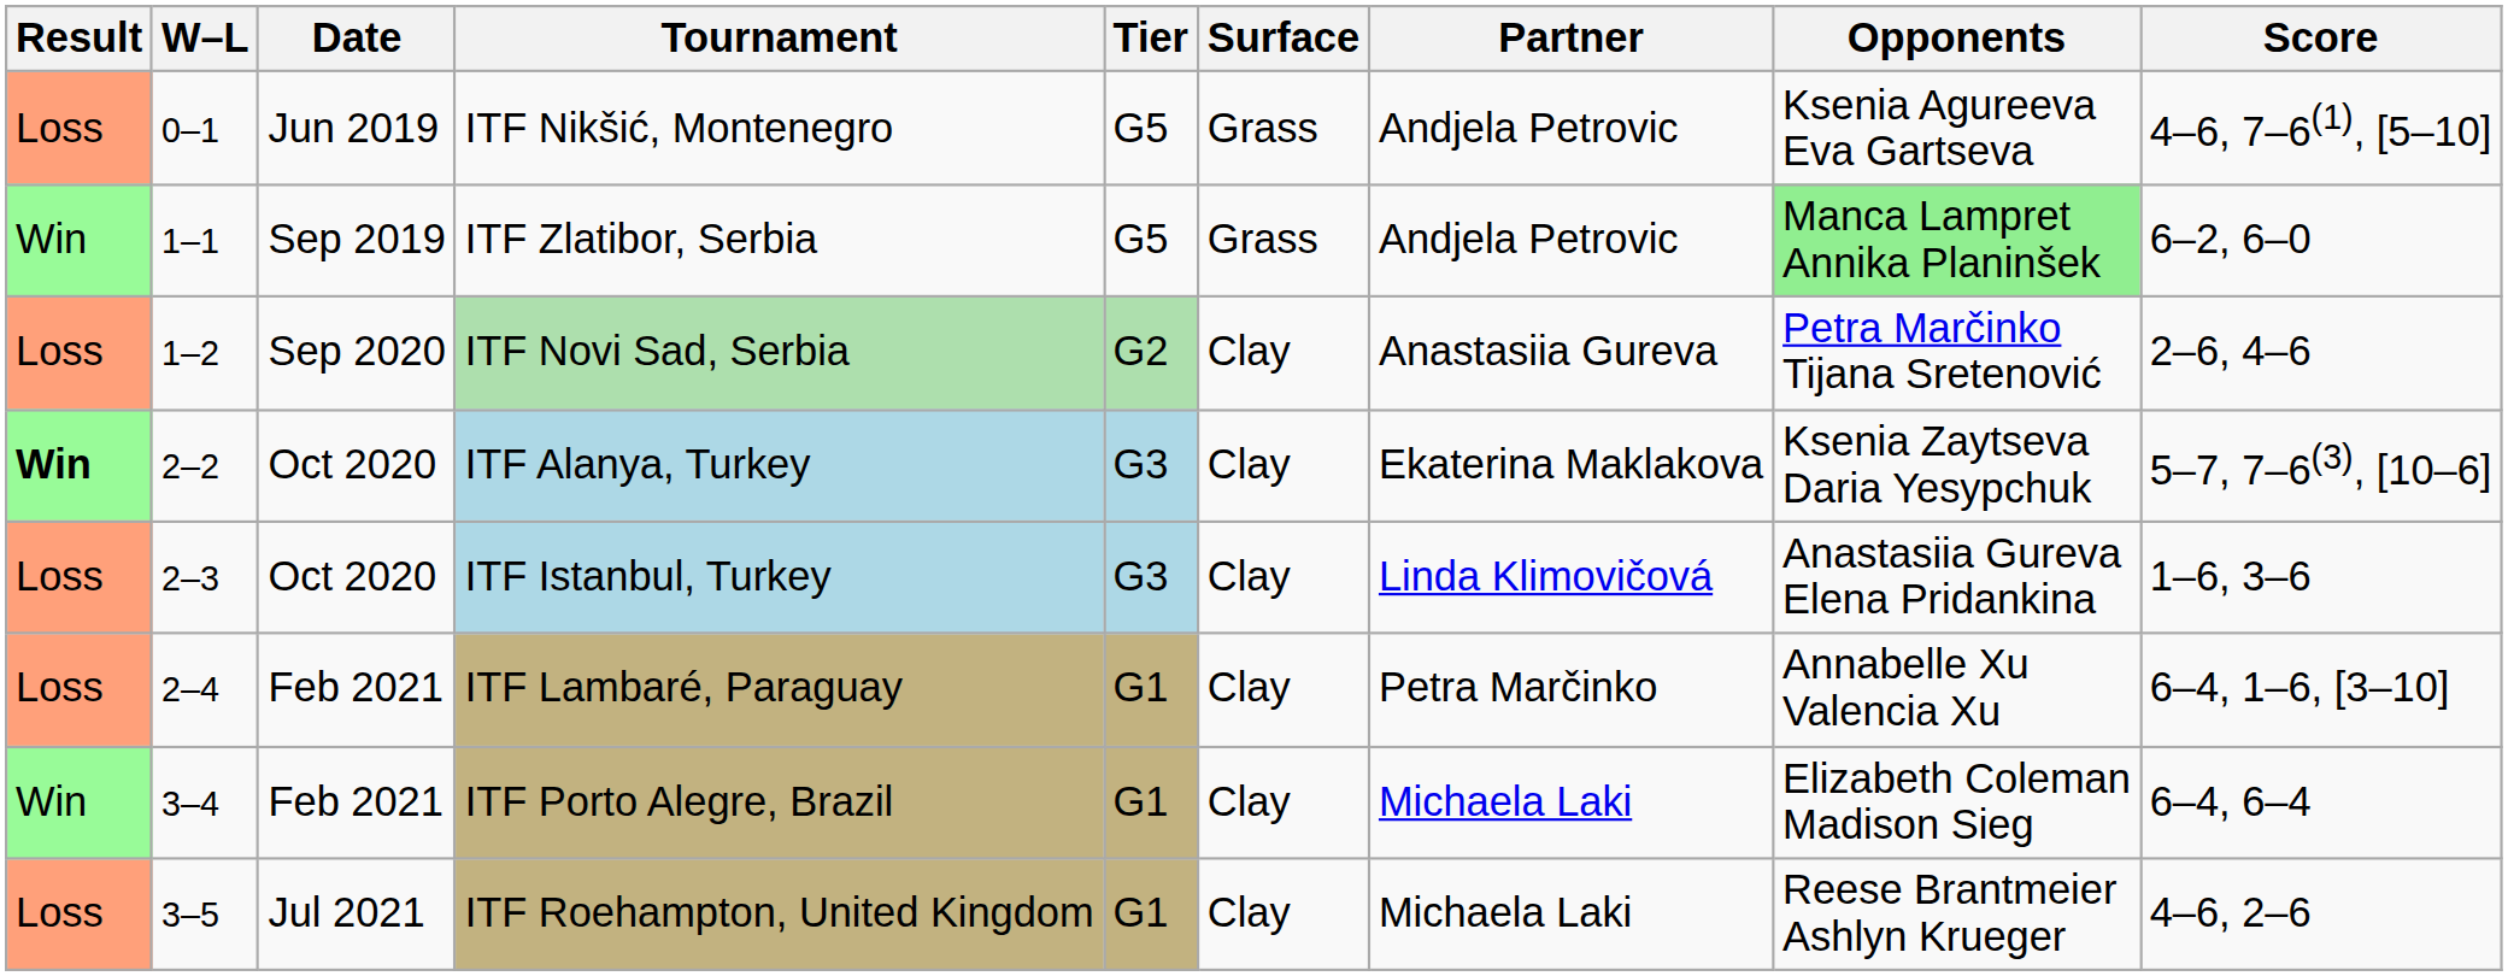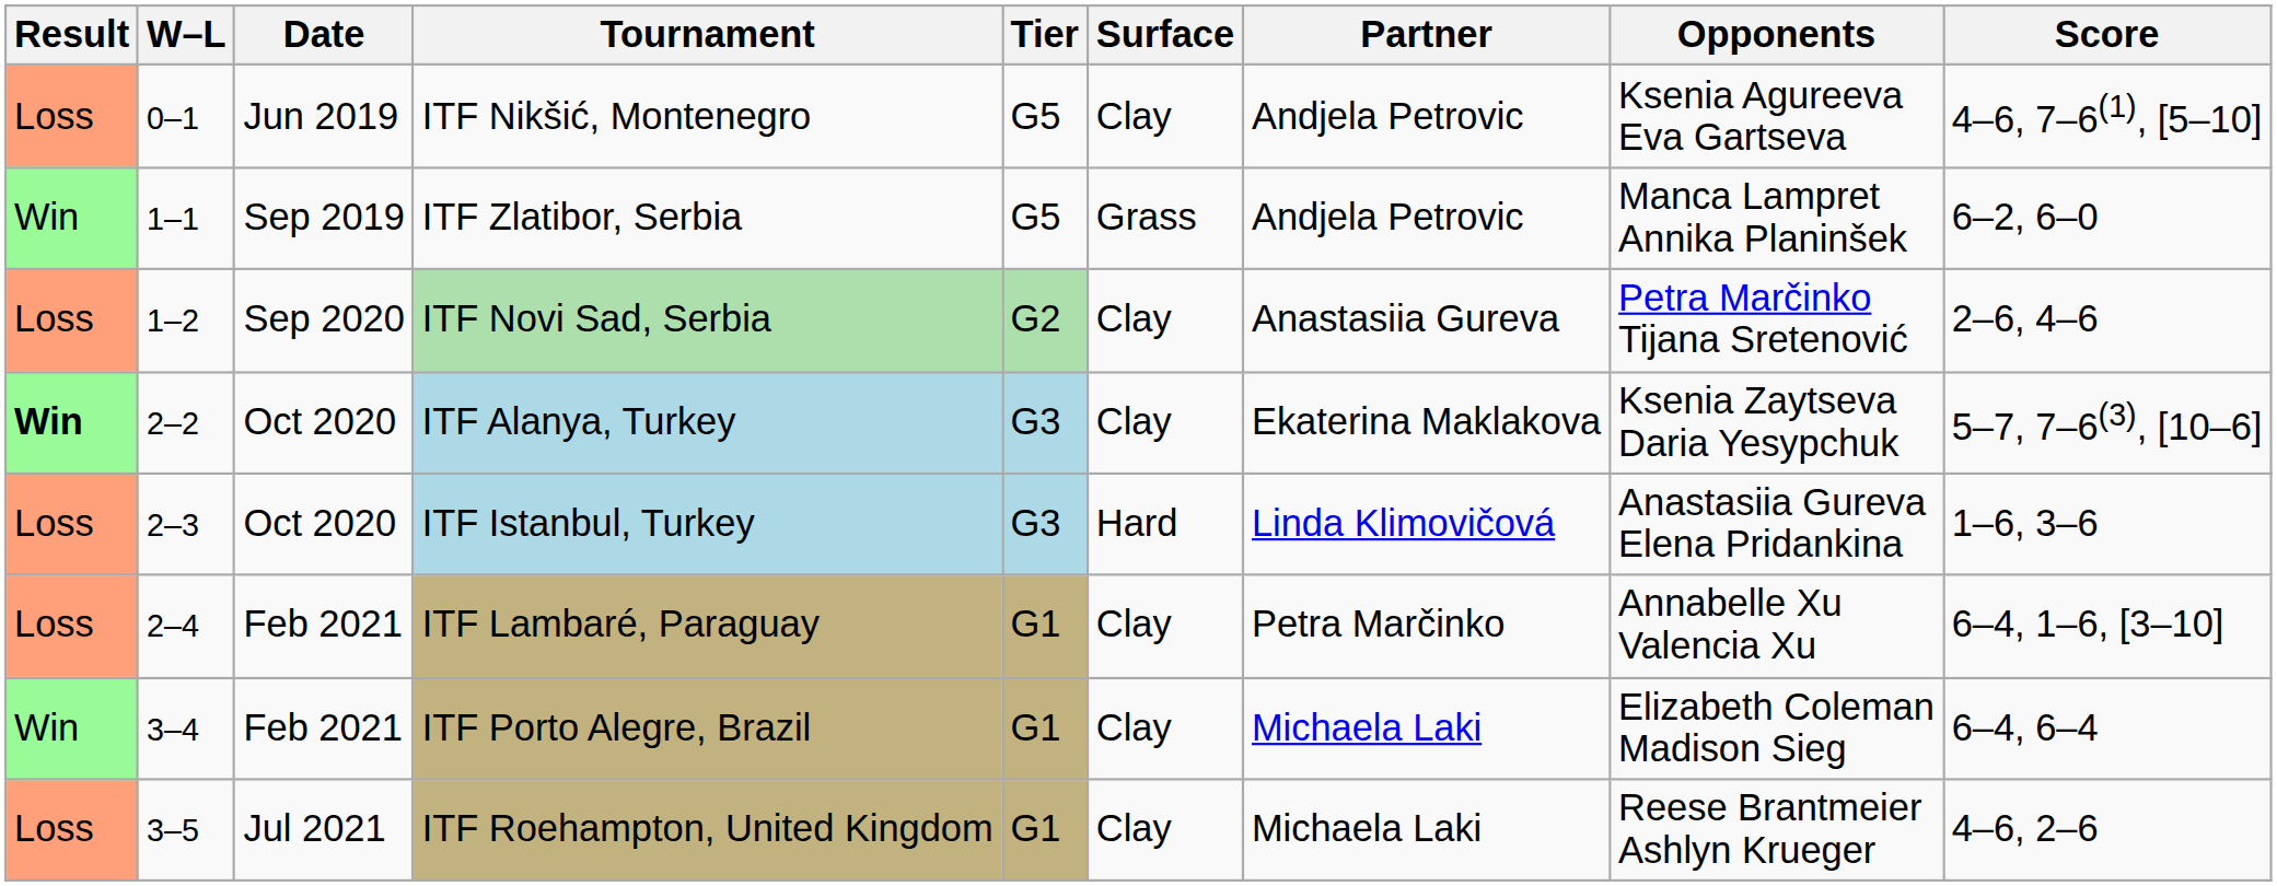 <table class="wikitable sortable">
 <tr>
 <th>Result</th>
 <th class="unsortable">W–L</th>
 <th>Date</th>
 <th>Tournament</th>
 <th>Tier</th>
 <th>Surface</th>
 <th>Partner</th>
 <th>Opponents</th>
 <th class="unsortable">Score</th>
 </tr>
 <tr>
 <td bgcolor="ffa07a">Loss</td>
 <td><small>0–1</small></td>
 <td>Jun 2019</td>
 <td>ITF Nikšić, Montenegro</td>
 <td>G5</td>
-<td>Grass</td>
+<td>Clay</td>
 <td> Andjela Petrovic</td>
 <td> Ksenia Agureeva<br> Eva Gartseva</td>
 <td>4–6, 7–6<sup>(1)</sup>, [5–10]</td>
 </tr>
 <tr>
 <td bgcolor="98FB98">Win</td>
 <td><small>1–1</small></td>
 <td>Sep 2019</td>
 <td>ITF Zlatibor, Serbia</td>
 <td>G5</td>
 <td>Grass</td>
 <td> Andjela Petrovic</td>
-<td style="background: lightgreen;"> Manca Lampret<br> Annika Planinšek</td>
+<td> Manca Lampret<br> Annika Planinšek</td>
 <td>6–2, 6–0</td>
 </tr>
 <tr>
 <td bgcolor="ffa07a">Loss</td>
 <td><small>1–2</small></td>
 <td>Sep 2020</td>
 <td bgcolor="#ADDFAD">ITF Novi Sad, Serbia</td>
 <td bgcolor="#ADDFAD">G2</td>
 <td>Clay</td>
 <td> Anastasiia Gureva</td>
 <td> <a href='#'>Petra Marčinko</a><br> Tijana Sretenović</td>
 <td>2–6, 4–6</td>
 </tr>
 <tr>
 <td bgcolor=98FB98><strong>Win</strong></td>
 <td><small>2–2</small></td>
 <td>Oct 2020</td>
 <td bgcolor=lightblue>ITF Alanya, Turkey</td>
 <td bgcolor=lightblue>G3</td>
 <td>Clay</td>
 <td> Ekaterina Maklakova</td>
 <td> Ksenia Zaytseva<br> Daria Yesypchuk</td>
 <td>5–7, 7–6<sup>(3)</sup>, [10–6]</td>
 </tr>
 <tr>
 <td bgcolor="ffa07a">Loss</td>
 <td><small>2–3</small></td>
 <td>Oct 2020</td>
 <td bgcolor=lightblue>ITF Istanbul, Turkey</td>
 <td bgcolor=lightblue>G3</td>
-<td>Clay</td>
+<td>Hard</td>
 <td> <a href='#'>Linda Klimovičová</a></td>
 <td> Anastasiia Gureva<br> Elena Pridankina</td>
 <td>1–6, 3–6</td>
 </tr>
 <tr>
 <td bgcolor="ffa07a">Loss</td>
 <td><small>2–4</small></td>
 <td>Feb 2021</td>
 <td bgcolor=#C2B280>ITF Lambaré, Paraguay</td>
 <td bgcolor=#C2B280>G1</td>
 <td>Clay</td>
 <td> Petra Marčinko</td>
 <td> Annabelle Xu<br> Valencia Xu</td>
 <td>6–4, 1–6, [3–10]</td>
 </tr>
 <tr>
 <td bgcolor=98FB98>Win</td>
 <td><small>3–4</small></td>
 <td>Feb 2021</td>
 <td bgcolor=#C2B280>ITF Porto Alegre, Brazil</td>
 <td bgcolor=#C2B280>G1</td>
 <td>Clay</td>
 <td> <a href='#'>Michaela Laki</a></td>
 <td> Elizabeth Coleman<br> Madison Sieg</td>
 <td>6–4, 6–4</td>
 </tr>
 <tr>
 <td bgcolor="ffa07a">Loss</td>
 <td><small>3–5</small></td>
 <td>Jul 2021</td>
 <td bgcolor=#C2B280>ITF Roehampton, United Kingdom</td>
 <td bgcolor=#C2B280>G1</td>
 <td>Clay</td>
 <td> Michaela Laki</td>
 <td> Reese Brantmeier<br> Ashlyn Krueger</td>
 <td>4–6, 2–6</td>
 </tr>
 </table>
